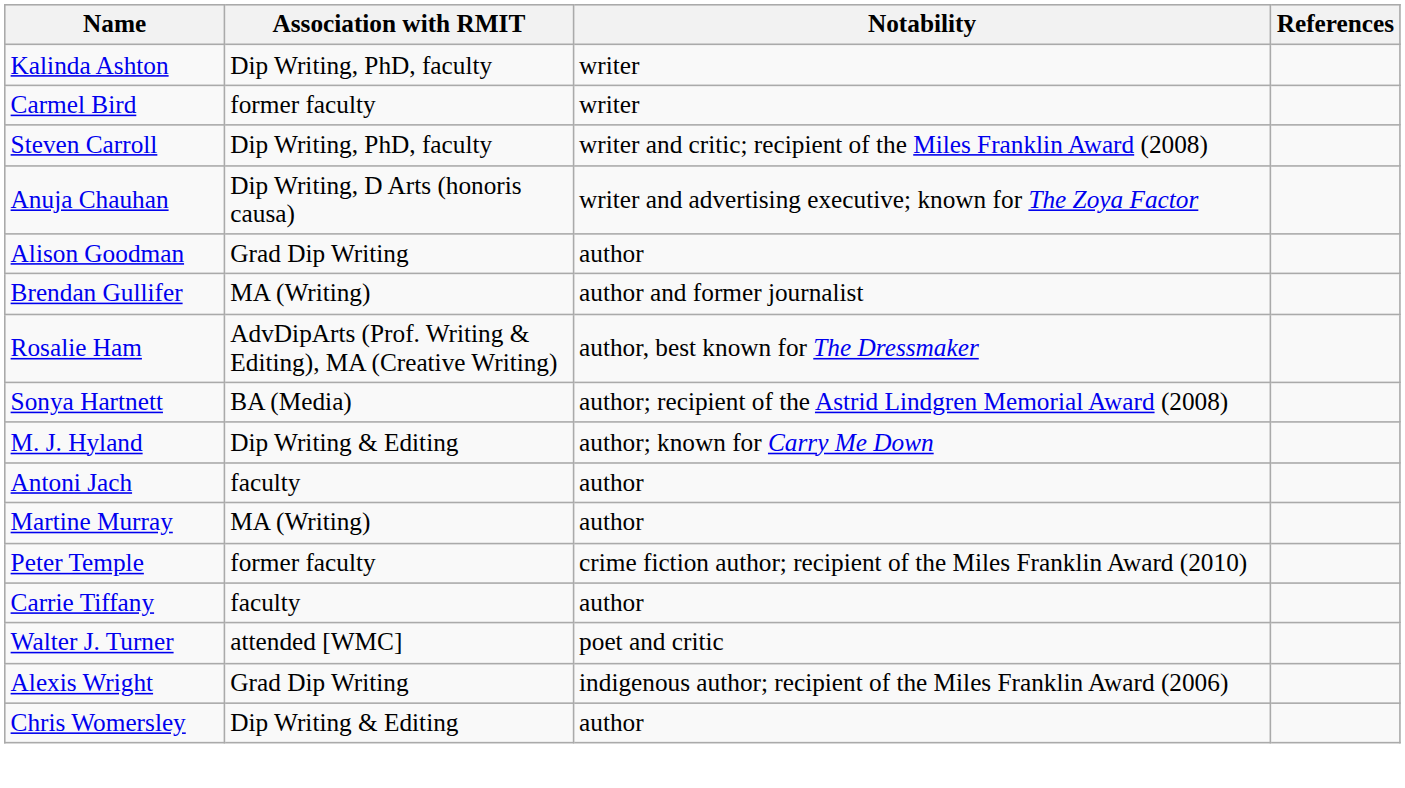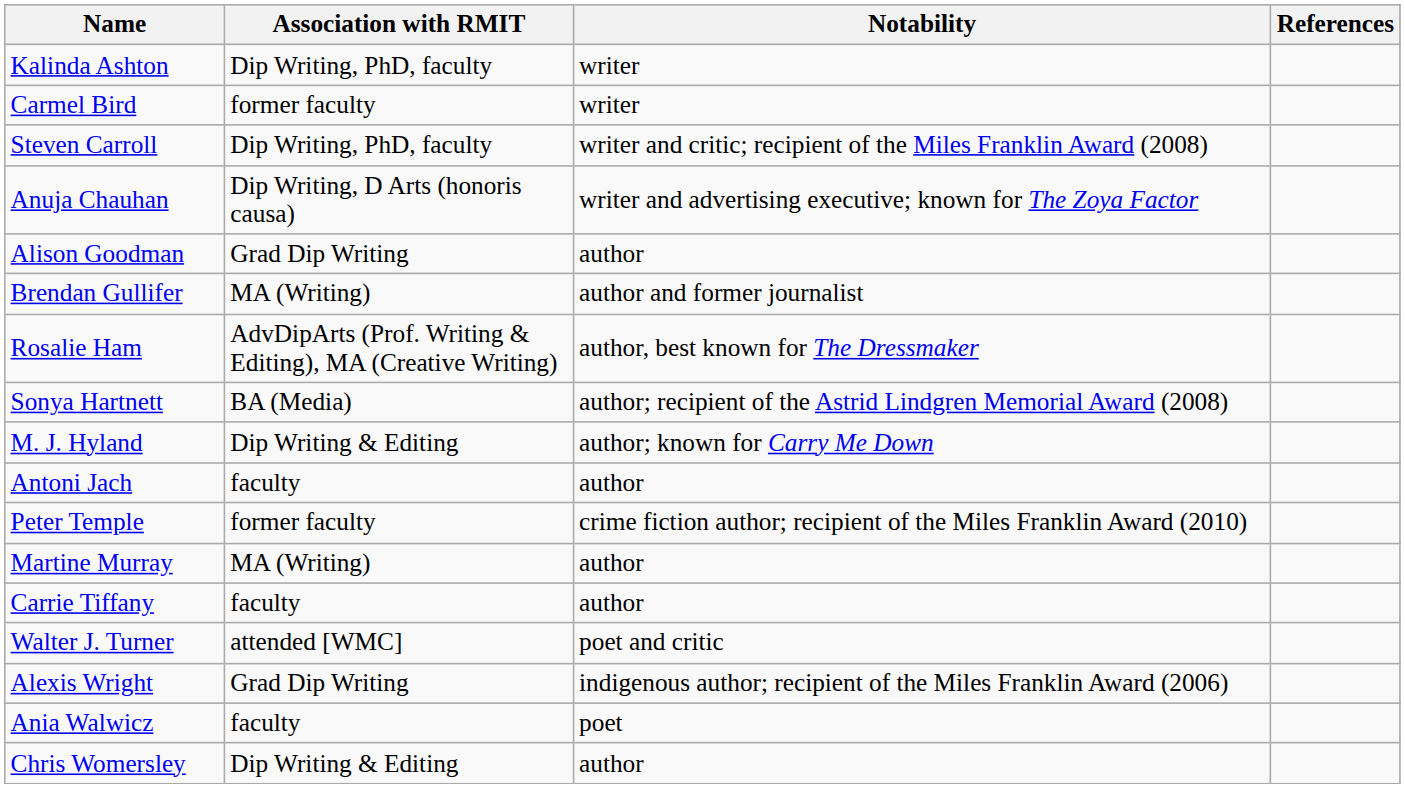 <table class="wikitable sortable" style="width:100%">
 <tr>
 <th style="width:*;">Name</th>
 <th style="width:25%;">Association with RMIT</th>
 <th style="width:50%;">Notability</th>
 <th style="width:5%;" class="unsortable">References</th>
 </tr>
 <tr>
 <td><a href='#'>Kalinda Ashton</a></td>
 <td>Dip Writing, PhD, faculty</td>
 <td>writer</td>
 <td></td>
 </tr>
 <tr>
 <td><a href='#'>Carmel Bird</a></td>
 <td>former faculty</td>
 <td>writer</td>
 <td></td>
 </tr>
 <tr>
 <td><a href='#'>Steven Carroll</a></td>
 <td>Dip Writing, PhD, faculty</td>
 <td>writer and critic; recipient of the <a href='#'>Miles Franklin Award</a> (2008)</td>
 <td></td>
 </tr>
 <tr>
 <td><a href='#'>Anuja Chauhan</a></td>
 <td>Dip Writing, D Arts (honoris causa)</td>
 <td>writer and advertising executive; known for <em><a href='#'>The Zoya Factor</a></em></td>
 <td></td>
 </tr>
 <tr>
 <td><a href='#'>Alison Goodman</a></td>
 <td>Grad Dip Writing</td>
 <td>author</td>
 <td></td>
 </tr>
 <tr>
 <td><a href='#'>Brendan Gullifer</a></td>
 <td>MA (Writing)</td>
 <td>author and former journalist</td>
 <td></td>
 </tr>
 <tr>
 <td><a href='#'>Rosalie Ham</a></td>
 <td>AdvDipArts (Prof. Writing & Editing), MA (Creative Writing)</td>
 <td>author, best known for <em><a href='#'>The Dressmaker</a></em></td>
 <td></td>
 </tr>
 <tr>
 <td><a href='#'>Sonya Hartnett</a></td>
 <td>BA (Media)</td>
 <td>author; recipient of the <a href='#'>Astrid Lindgren Memorial Award</a> (2008)</td>
 <td></td>
 </tr>
 <tr>
 <td><a href='#'>M. J. Hyland</a></td>
 <td>Dip Writing & Editing</td>
 <td>author; known for <em><a href='#'>Carry Me Down</a></em></td>
 <td></td>
 </tr>
 <tr>
 <td><a href='#'>Antoni Jach</a></td>
 <td>faculty</td>
 <td>author</td>
 <td></td>
 </tr>
 <tr>
+<td><a href='#'>Peter Temple</a></td>
+<td>former faculty</td>
+<td>crime fiction author; recipient of the Miles Franklin Award (2010)</td>
+<td></td>
+</tr>
+<tr>
 <td><a href='#'>Martine Murray</a></td>
 <td>MA (Writing)</td>
 <td>author</td>
-<td></td>
-</tr>
-<tr>
-<td><a href='#'>Peter Temple</a></td>
-<td>former faculty</td>
-<td>crime fiction author; recipient of the Miles Franklin Award (2010)</td>
 <td></td>
 </tr>
 <tr>
 <td><a href='#'>Carrie Tiffany</a></td>
 <td>faculty</td>
 <td>author</td>
 <td></td>
 </tr>
 <tr>
 <td><a href='#'>Walter J. Turner</a></td>
 <td>attended [WMC]</td>
 <td>poet and critic</td>
 <td></td>
 </tr>
 <tr f>
 <td><a href='#'>Alexis Wright</a></td>
 <td>Grad Dip Writing</td>
 <td>indigenous author; recipient of the Miles Franklin Award (2006)</td>
 <td></td>
 </tr>
 <tr>
+<td><a href='#'>Ania Walwicz</a></td>
+<td>faculty</td>
+<td>poet</td>
+<td></td>
+</tr>
+<tr>
 <td><a href='#'>Chris Womersley</a></td>
 <td>Dip Writing & Editing</td>
 <td>author</td>
 <td></td>
 </tr>
 </table>
